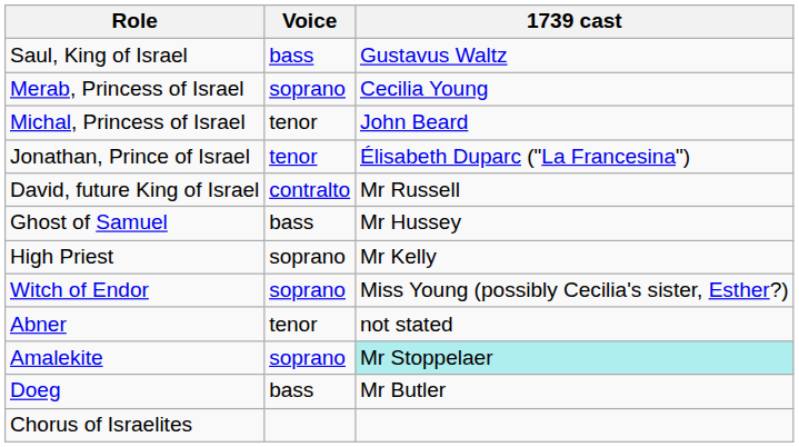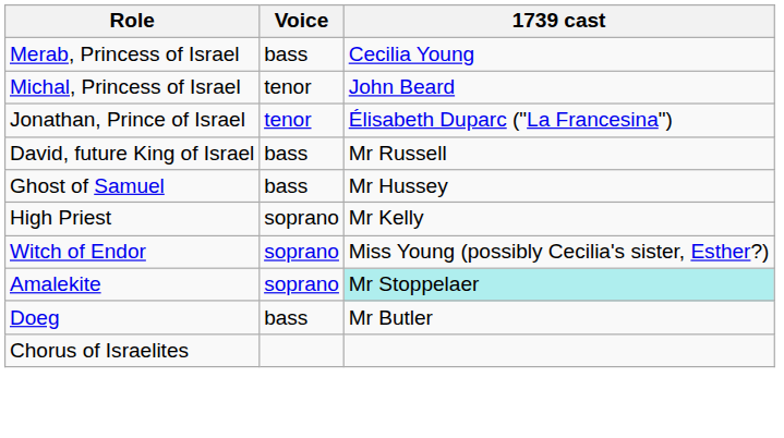 <table class="wikitable">
 <tr>
 <th>Role</th>
 <th>Voice</th>
 <th>1739 cast</th>
 </tr>
 <tr>
-<td>Saul, King of Israel</td>
-<td><a href='#'>bass</a></td>
-<td><a href='#'>Gustavus Waltz</a></td>
-</tr>
-<tr>
 <td><a href='#'>Merab</a>, Princess of Israel</td>
-<td><a href='#'>soprano</a></td>
+<td>bass</td>
 <td><a href='#'>Cecilia Young</a></td>
 </tr>
 <tr>
 <td><a href='#'>Michal</a>, Princess of Israel</td>
 <td>tenor</td>
 <td><a href='#'>John Beard</a></td>
 </tr>
 <tr>
 <td>Jonathan, Prince of Israel</td>
 <td><a href='#'>tenor</a></td>
 <td><a href='#'>Élisabeth Duparc</a> ("<a href='#'>La Francesina</a>")</td>
 </tr>
 <tr>
 <td>David, future King of Israel</td>
-<td><a href='#'>contralto</a></td>
+<td>bass</td>
 <td>Mr Russell</td>
 </tr>
 <tr>
 <td>Ghost of <a href='#'>Samuel</a></td>
 <td>bass</td>
 <td>Mr Hussey</td>
 </tr>
 <tr>
 <td>High Priest</td>
 <td>soprano</td>
 <td>Mr Kelly</td>
 </tr>
 <tr>
 <td><a href='#'>Witch of Endor</a></td>
 <td><a href='#'>soprano</a></td>
 <td>Miss Young (possibly Cecilia's sister, <a href='#'>Esther</a>?)</td>
 </tr>
 <tr>
-<td><a href='#'>Abner</a></td>
-<td>tenor</td>
-<td>not stated</td>
-</tr>
-<tr>
 <td><a href='#'>Amalekite</a></td>
 <td><a href='#'>soprano</a></td>
 <td style="background: paleturquoise;">Mr Stoppelaer</td>
 </tr>
 <tr>
 <td><a href='#'>Doeg</a></td>
 <td>bass</td>
 <td>Mr Butler</td>
 </tr>
 <tr>
 <td>Chorus of Israelites</td>
 <td></td>
 <td></td>
 </tr>
 </table>
